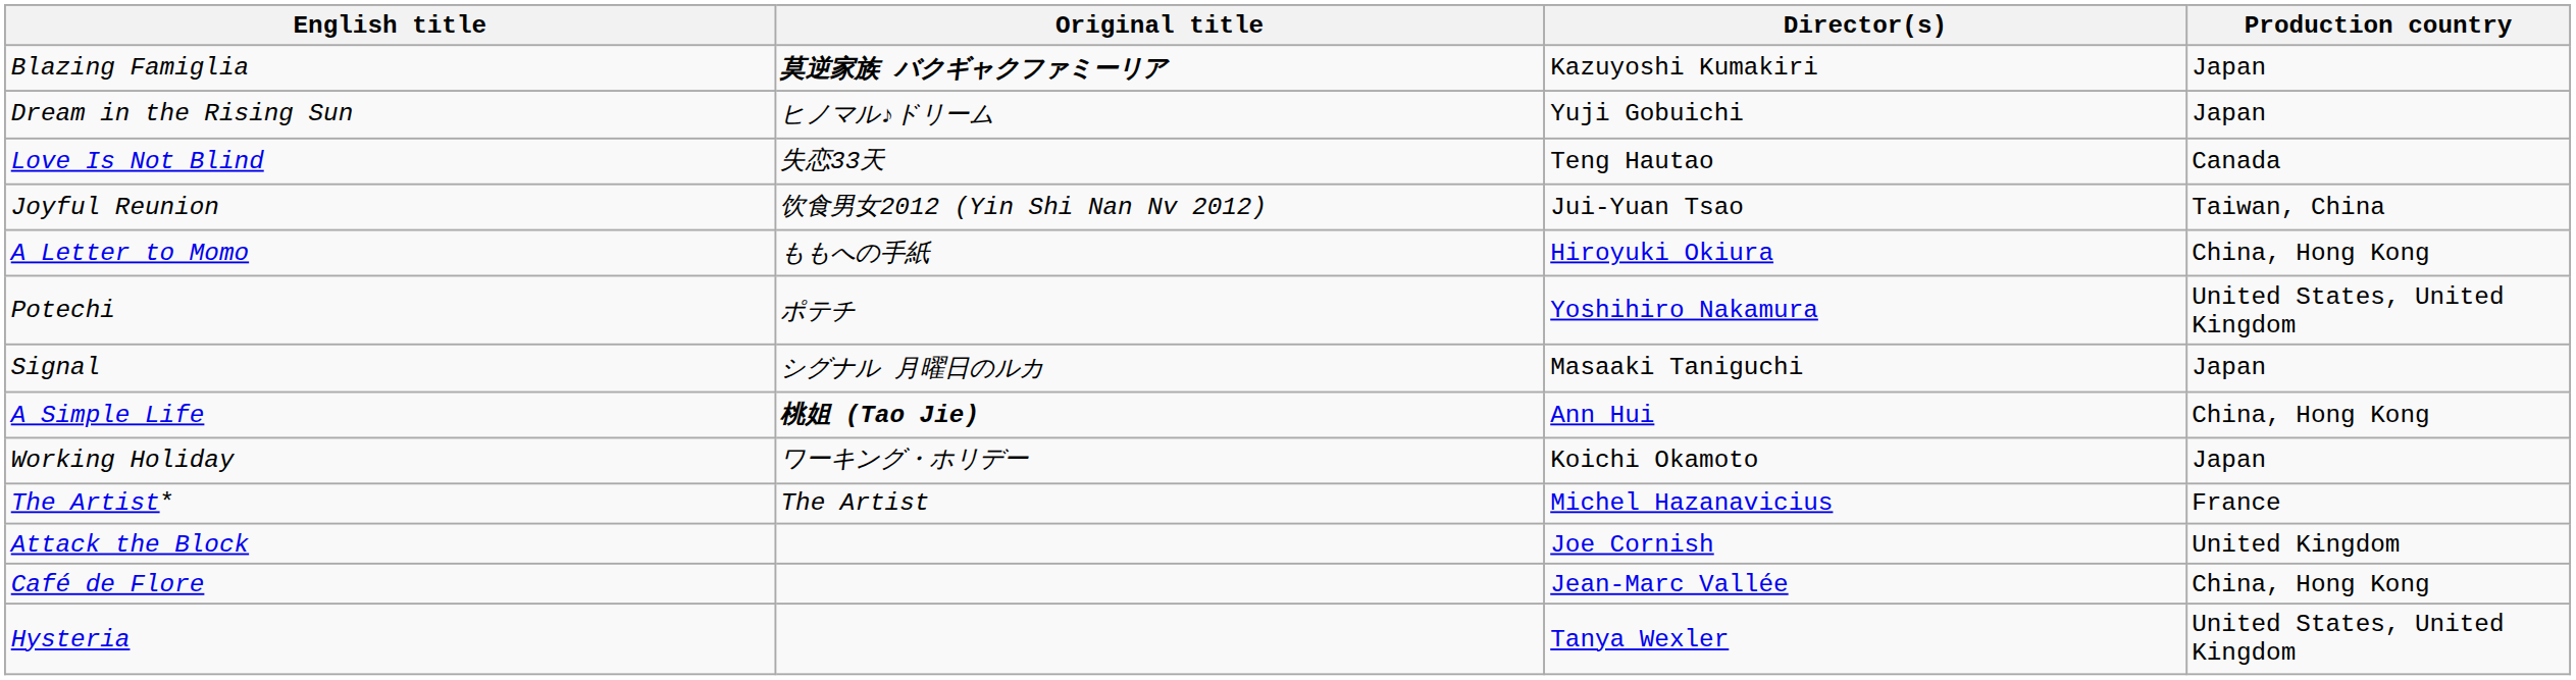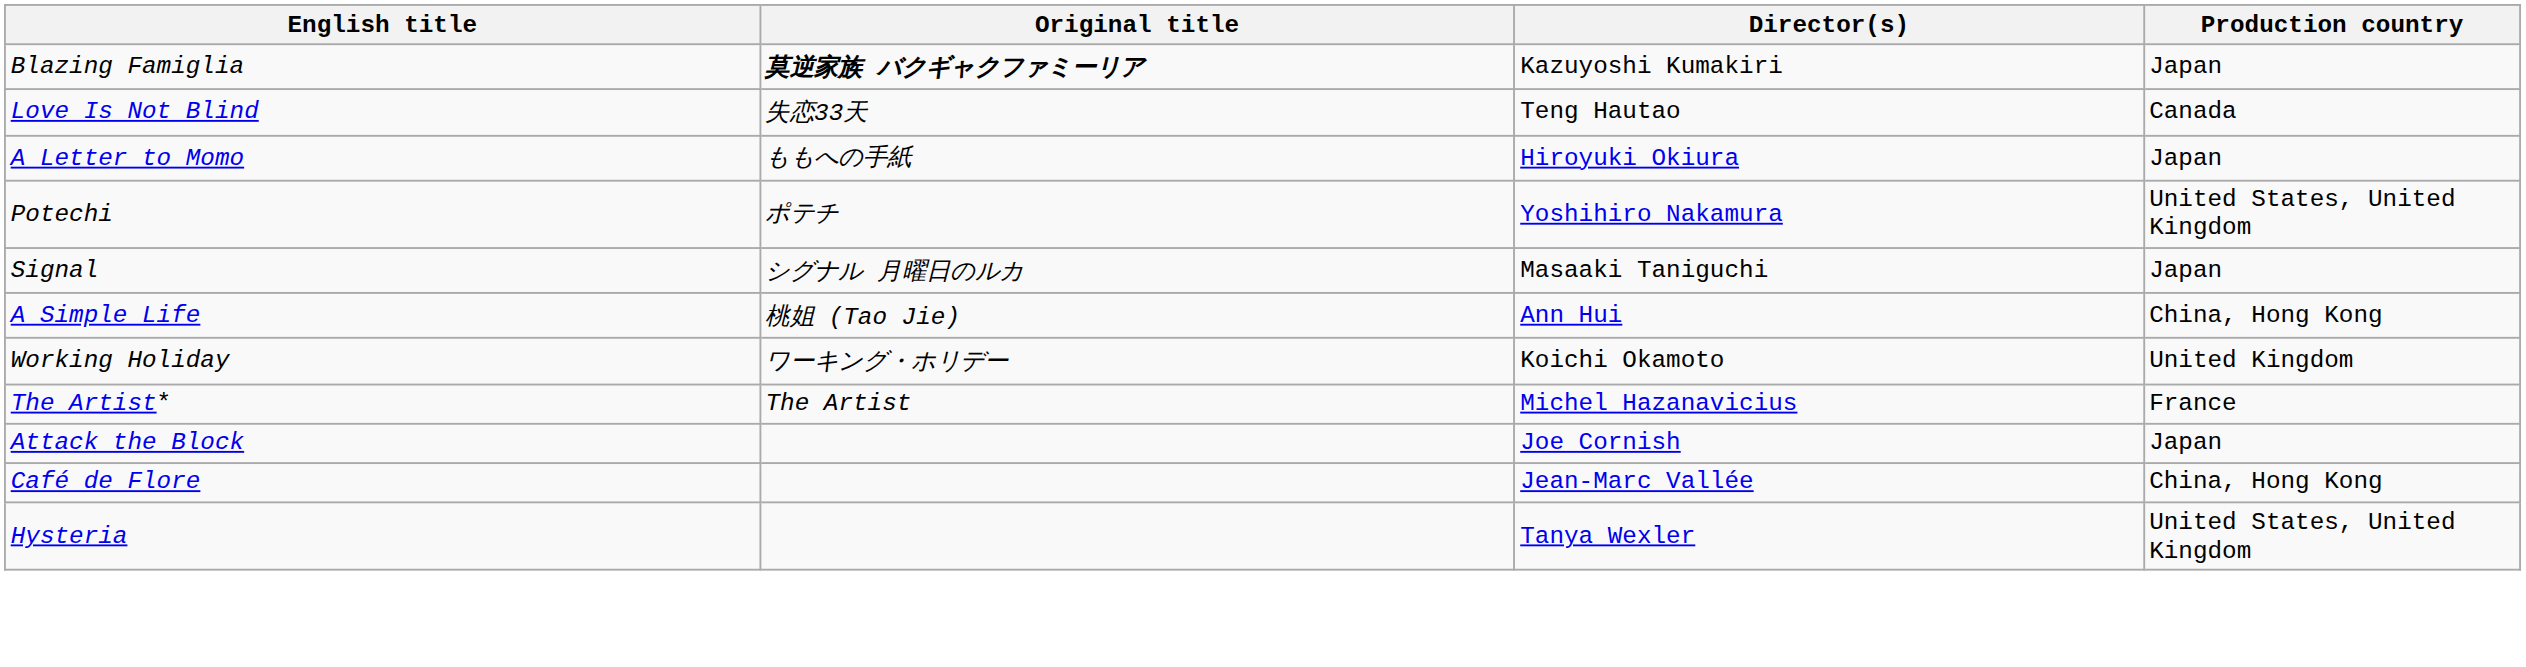 <table class="sortable wikitable" width="85%" cellpadding="5">
 <tr>
 <th width="30%">English title</th>
 <th width="30%">Original title</th>
 <th width="25%">Director(s)</th>
 <th width="15%">Production country</th>
 </tr>
 <tr>
 <td><em>Blazing Famiglia</em></td>
 <td><strong><em>莫逆家族 バクギャクファミーリア</em></strong></td>
 <td>Kazuyoshi Kumakiri</td>
 <td>Japan</td>
 </tr>
 <tr>
-<td><em>Dream in the Rising Sun</em></td>
-<td><em>ヒノマル♪ドリーム</em></td>
-<td>Yuji Gobuichi</td>
-<td>Japan</td>
-</tr>
-<tr>
 <td><em><a href='#'>Love Is Not Blind</a></em></td>
 <td><em>失恋33天</em></td>
 <td>Teng Hautao</td>
 <td>Canada</td>
 </tr>
 <tr>
-<td><em>Joyful Reunion</em></td>
-<td><em>饮食男女2012 (Yin Shi Nan Nv 2012)</em></td>
-<td>Jui-Yuan Tsao</td>
-<td>Taiwan, China</td>
-</tr>
-<tr>
 <td><em><a href='#'>A Letter to Momo</a></em></td>
 <td><em>ももへの手紙</em></td>
 <td><a href='#'>Hiroyuki Okiura</a></td>
-<td>China, Hong Kong</td>
+<td>Japan</td>
 </tr>
 <tr>
 <td><em>Potechi</em></td>
 <td><em>ポテチ</em></td>
 <td><a href='#'>Yoshihiro Nakamura</a></td>
 <td>United States, United Kingdom</td>
 </tr>
 <tr>
 <td><em>Signal</em></td>
 <td><em>シグナル 月曜日のルカ</em></td>
 <td>Masaaki Taniguchi</td>
 <td>Japan</td>
 </tr>
 <tr>
 <td><em><a href='#'>A Simple Life</a></em></td>
-<td><strong><em>桃姐 (Tao Jie)</em></strong></td>
+<td><em>桃姐 (Tao Jie)</em></td>
 <td><a href='#'>Ann Hui</a></td>
 <td>China, Hong Kong</td>
 </tr>
 <tr>
 <td><em>Working Holiday</em></td>
 <td><em>ワーキング・ホリデー</em></td>
 <td>Koichi Okamoto</td>
-<td>Japan</td>
+<td>United Kingdom</td>
 </tr>
 <tr>
 <td><em><a href='#'>The Artist</a></em>*</td>
 <td><em>The Artist</em></td>
 <td><a href='#'>Michel Hazanavicius</a></td>
 <td>France</td>
 </tr>
 <tr>
 <td><em><a href='#'>Attack the Block</a></em></td>
 <td></td>
 <td><a href='#'>Joe Cornish</a></td>
-<td>United Kingdom</td>
+<td>Japan</td>
 </tr>
 <tr>
 <td><em><a href='#'>Café de Flore</a></em></td>
 <td></td>
 <td><a href='#'>Jean-Marc Vallée</a></td>
 <td>China, Hong Kong</td>
 </tr>
 <tr>
 <td><em><a href='#'>Hysteria</a></em></td>
 <td></td>
 <td><a href='#'>Tanya Wexler</a></td>
 <td>United States, United Kingdom</td>
 </tr>
 </table>
